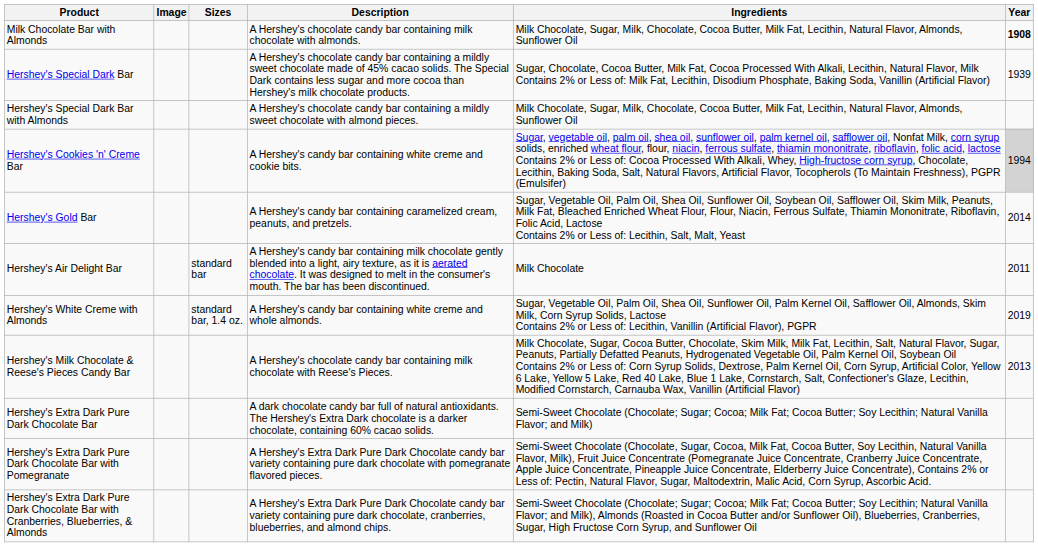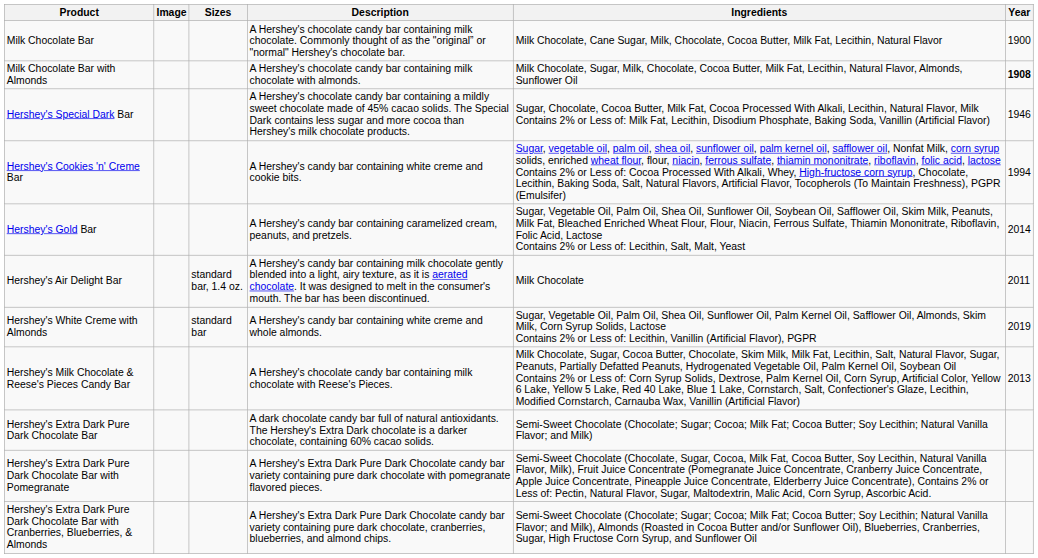 <table class=wikitable style="width:100%">
 <tr>
 <th>Product</th>
 <th>Image</th>
 <th>Sizes</th>
 <th>Description</th>
 <th>Ingredients</th>
 <th>Year</th>
+</tr>
+<tr>
+<td>Milk Chocolate Bar</td>
+<td></td>
+<td></td>
+<td>A Hershey's chocolate candy bar containing milk chocolate. Commonly thought of as the "original” or "normal" Hershey's chocolate bar.</td>
+<td>Milk Chocolate, Cane Sugar, Milk, Chocolate, Cocoa Butter, Milk Fat, Lecithin, Natural Flavor</td>
+<td>1900</td>
 </tr>
 <tr>
 <td>Milk Chocolate Bar with Almonds</td>
 <td></td>
 <td></td>
 <td>A Hershey's chocolate candy bar containing milk chocolate with almonds.</td>
 <td>Milk Chocolate, Sugar, Milk, Chocolate, Cocoa Butter, Milk Fat, Lecithin, Natural Flavor, Almonds, Sunflower Oil<br></td>
 <td><strong>1908</strong></td>
 </tr>
 <tr>
 <td><a href='#'>Hershey's Special Dark</a> Bar</td>
 <td></td>
 <td></td>
 <td>A Hershey's chocolate candy bar containing a mildly sweet chocolate made of 45% cacao solids. The Special Dark contains less sugar and more cocoa than Hershey's milk chocolate products.</td>
 <td>Sugar, Chocolate, Cocoa Butter, Milk Fat, Cocoa Processed With Alkali, Lecithin, Natural Flavor, Milk<br>Contains 2% or Less of: Milk Fat, Lecithin, Disodium Phosphate, Baking Soda, Vanillin (Artificial Flavor)</td>
-<td>1939</td>
-</tr>
-<tr>
-<td>Hershey's Special Dark Bar with Almonds</td>
-<td></td>
-<td></td>
-<td>A Hershey's chocolate candy bar containing a mildly sweet chocolate with almond pieces.</td>
-<td>Milk Chocolate, Sugar, Milk, Chocolate, Cocoa Butter, Milk Fat, Lecithin, Natural Flavor, Almonds, Sunflower Oil</td>
-<td></td>
+<td>1946</td>
 </tr>
 <tr>
 <td><a href='#'>Hershey's Cookies 'n' Creme</a> Bar</td>
 <td></td>
 <td></td>
 <td>A Hershey's candy bar containing white creme and cookie bits.</td>
 <td><a href='#'>Sugar</a>, <a href='#'>vegetable oil</a>, <a href='#'>palm oil</a>, <a href='#'>shea oil</a>, <a href='#'>sunflower oil</a>, <a href='#'>palm kernel oil</a>, <a href='#'>safflower oil</a>, Nonfat Milk, <a href='#'>corn syrup</a> solids, enriched <a href='#'>wheat flour</a>, flour, <a href='#'>niacin</a>, <a href='#'>ferrous sulfate</a>, <a href='#'>thiamin mononitrate</a>, <a href='#'>riboflavin</a>, <a href='#'>folic acid</a>, <a href='#'>lactose</a><br>Contains 2% or Less of: Cocoa Processed With Alkali, Whey, <a href='#'>High-fructose corn syrup</a>, Chocolate, Lecithin, Baking Soda, Salt, Natural Flavors, Artificial Flavor, Tocopherols (To Maintain Freshness), PGPR (Emulsifer)</td>
-<td style="background: lightgrey;">1994</td>
+<td>1994</td>
 </tr>
 <tr>
 <td><a href='#'>Hershey's Gold</a> Bar</td>
 <td></td>
 <td></td>
 <td>A Hershey's candy bar containing caramelized cream, peanuts, and pretzels.</td>
 <td>Sugar, Vegetable Oil, Palm Oil, Shea Oil, Sunflower Oil, Soybean Oil, Safflower Oil, Skim Milk, Peanuts, Milk Fat, Bleached Enriched Wheat Flour, Flour, Niacin, Ferrous Sulfate, Thiamin Mononitrate, Riboflavin, Folic Acid, Lactose<br>Contains 2% or Less of: Lecithin, Salt, Malt, Yeast</td>
 <td>2014</td>
 </tr>
 <tr>
 <td>Hershey's Air Delight Bar</td>
 <td></td>
-<td>standard bar</td>
+<td>standard bar, 1.4 oz.</td>
 <td>A Hershey's candy bar containing milk chocolate gently blended into a light, airy texture, as it is <a href='#'>aerated chocolate</a>. It was designed to melt in the consumer's mouth. The bar has been discontinued.</td>
 <td>Milk Chocolate</td>
 <td>2011</td>
 </tr>
 <tr>
 <td>Hershey's White Creme with Almonds</td>
 <td></td>
-<td>standard bar, 1.4 oz.</td>
+<td>standard bar</td>
 <td>A Hershey's candy bar containing white creme and whole almonds.</td>
 <td>Sugar, Vegetable Oil, Palm Oil, Shea Oil, Sunflower Oil, Palm Kernel Oil, Safflower Oil, Almonds, Skim Milk, Corn Syrup Solids, Lactose<br>Contains 2% or Less of: Lecithin, Vanillin (Artificial Flavor), PGPR</td>
 <td>2019</td>
 </tr>
 <tr>
 <td>Hershey's Milk Chocolate & Reese's Pieces Candy Bar</td>
 <td></td>
 <td></td>
 <td>A Hershey's chocolate candy bar containing milk chocolate with Reese's Pieces.</td>
 <td>Milk Chocolate, Sugar, Cocoa Butter, Chocolate, Skim Milk, Milk Fat, Lecithin, Salt, Natural Flavor, Sugar, Peanuts, Partially Defatted Peanuts, Hydrogenated Vegetable Oil, Palm Kernel Oil, Soybean Oil<br>Contains 2% or Less of: Corn Syrup Solids, Dextrose, Palm Kernel Oil, Corn Syrup, Artificial Color, Yellow 6 Lake, Yellow 5 Lake, Red 40 Lake, Blue 1 Lake, Cornstarch, Salt, Confectioner's Glaze, Lecithin, Modified Cornstarch, Carnauba Wax, Vanillin (Artificial Flavor)</td>
 <td>2013</td>
 </tr>
 <tr>
 <td>Hershey's Extra Dark Pure Dark Chocolate Bar</td>
 <td></td>
 <td></td>
 <td>A dark chocolate candy bar full of natural antioxidants. The Hershey's Extra Dark chocolate is a darker chocolate, containing 60% cacao solids.</td>
 <td>Semi-Sweet Chocolate (Chocolate; Sugar; Cocoa; Milk Fat; Cocoa Butter; Soy Lecithin; Natural Vanilla Flavor; and Milk)</td>
 <td></td>
 </tr>
 <tr>
 <td>Hershey's Extra Dark Pure Dark Chocolate Bar with Pomegranate</td>
 <td></td>
 <td></td>
 <td>A Hershey's Extra Dark Pure Dark Chocolate candy bar variety containing pure dark chocolate with pomegranate flavored pieces.</td>
 <td>Semi-Sweet Chocolate (Chocolate, Sugar, Cocoa, Milk Fat, Cocoa Butter, Soy Lecithin, Natural Vanilla Flavor, Milk), Fruit Juice Concentrate (Pomegranate Juice Concentrate, Cranberry Juice Concentrate, Apple Juice Concentrate, Pineapple Juice Concentrate, Elderberry Juice Concentrate), Contains 2% or Less of: Pectin, Natural Flavor, Sugar, Maltodextrin, Malic Acid, Corn Syrup, Ascorbic Acid.</td>
 <td></td>
 </tr>
 <tr>
 <td>Hershey's Extra Dark Pure Dark Chocolate Bar with Cranberries, Blueberries, & Almonds</td>
 <td></td>
 <td></td>
 <td>A Hershey's Extra Dark Pure Dark Chocolate candy bar variety containing pure dark chocolate, cranberries, blueberries, and almond chips.</td>
 <td>Semi-Sweet Chocolate (Chocolate; Sugar; Cocoa; Milk Fat; Cocoa Butter; Soy Lecithin; Natural Vanilla Flavor; and Milk), Almonds (Roasted in Cocoa Butter and/or Sunflower Oil), Blueberries, Cranberries, Sugar, High Fructose Corn Syrup, and Sunflower Oil</td>
 <td></td>
 </tr>
 </table>
